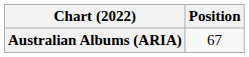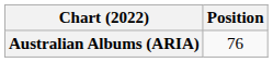 <table class="wikitable plainrowheaders" style="text-align:center">
 <tr>
 <th scope="col">Chart (2022)</th>
 <th scope="col">Position</th>
 </tr>
 <tr>
 <th scope="row">Australian Albums (ARIA)</th>
-<td>67</td>
+<td>76</td>
 </tr>
 </table>
